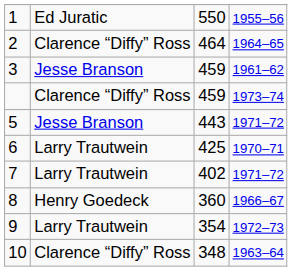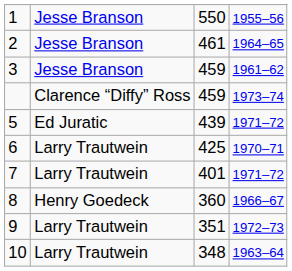 <table class="wikitable">
 <tr>
 </tr>
 <tr>
 <td>1</td>
-<td>Ed Juratic</td>
+<td><a href='#'>Jesse Branson</a></td>
 <td>550</td>
 <td style="font-size:80%;"><a href='#'>1955–56</a></td>
 </tr>
 <tr>
 <td>2</td>
-<td>Clarence “Diffy” Ross</td>
-<td>464</td>
+<td><a href='#'>Jesse Branson</a></td>
+<td>461</td>
 <td style="font-size:80%;"><a href='#'>1964–65</a></td>
 </tr>
 <tr>
 <td>3</td>
 <td><a href='#'>Jesse Branson</a></td>
 <td>459</td>
 <td style="font-size:80%;"><a href='#'>1961–62</a></td>
 </tr>
 <tr>
 <td></td>
 <td>Clarence “Diffy” Ross</td>
 <td>459</td>
 <td style="font-size:80%;"><a href='#'>1973–74</a></td>
 </tr>
 <tr>
 <td>5</td>
-<td><a href='#'>Jesse Branson</a></td>
-<td>443</td>
+<td>Ed Juratic</td>
+<td>439</td>
 <td style="font-size:80%;"><a href='#'>1971–72</a></td>
 </tr>
 <tr>
 <td>6</td>
 <td>Larry Trautwein</td>
 <td>425</td>
 <td style="font-size:80%;"><a href='#'>1970–71</a></td>
 </tr>
 <tr>
 <td>7</td>
 <td>Larry Trautwein</td>
-<td>402</td>
+<td>401</td>
 <td style="font-size:80%;"><a href='#'>1971–72</a></td>
 </tr>
 <tr>
 <td>8</td>
 <td>Henry Goedeck</td>
 <td>360</td>
 <td style="font-size:80%;"><a href='#'>1966–67</a></td>
 </tr>
 <tr>
 <td>9</td>
 <td>Larry Trautwein</td>
-<td>354</td>
+<td>351</td>
 <td style="font-size:80%;"><a href='#'>1972–73</a></td>
 </tr>
 <tr>
 <td>10</td>
-<td>Clarence “Diffy” Ross</td>
+<td>Larry Trautwein</td>
 <td>348</td>
 <td style="font-size:80%;"><a href='#'>1963–64</a></td>
 </tr>
 </table>
